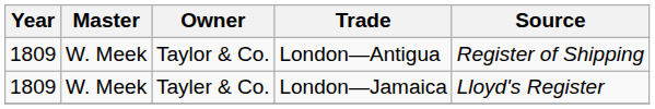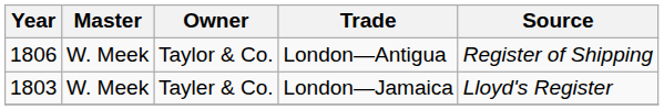 <table class="sortable wikitable">
 <tr>
 <th>Year</th>
 <th>Master</th>
 <th>Owner</th>
 <th>Trade</th>
 <th>Source</th>
 </tr>
 <tr>
-<td>1809</td>
+<td>1806</td>
 <td>W. Meek</td>
 <td>Taylor & Co.</td>
 <td>London—Antigua</td>
 <td><em>Register of Shipping</em></td>
 </tr>
 <tr>
-<td>1809</td>
+<td>1803</td>
 <td>W. Meek</td>
 <td>Tayler & Co.</td>
 <td>London—Jamaica</td>
 <td><em>Lloyd's Register</em></td>
 </tr>
 <tr>
 </tr>
 </table>
